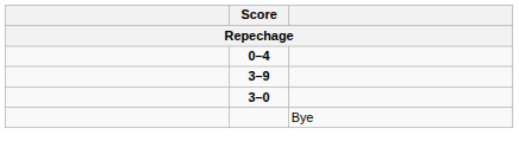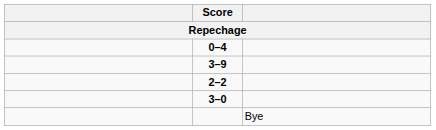 <table class="wikitable" style="text-align: left;">
 <tr>
 <th align="right" width="270"></th>
 <th width="65">Score</th>
 <th align="left" width="270"></th>
 </tr>
 <tr>
 <th colspan="3">Repechage</th>
 </tr>
 <tr>
 <td></td>
 <td align=center><strong>0–4</strong></td>
 <td><strong></strong></td>
 </tr>
 <tr>
 <td></td>
 <td align=center><strong>3–9</strong></td>
 <td><strong></strong></td>
 </tr>
 <tr>
 <td><strong></strong></td>
+<td align=center><strong>2–2</strong></td>
+<td></td>
+</tr>
+<tr>
+<td><strong></strong></td>
 <td align=center><strong>3–0</strong></td>
 <td></td>
 </tr>
 <tr>
 <td><strong></strong></td>
 <td align=center></td>
 <td>Bye</td>
 </tr>
 </table>
